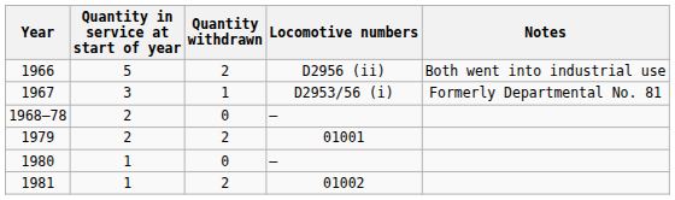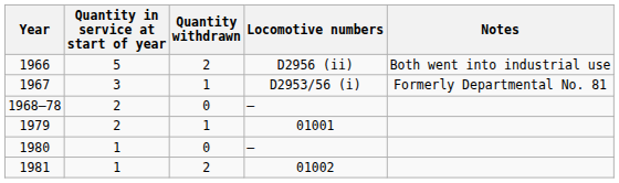 <table class=wikitable style=text-align:center>
 <tr>
 <th>Year</th>
 <th>Quantity in<br>service at<br>start of year</th>
 <th>Quantity<br>withdrawn</th>
 <th>Locomotive numbers</th>
 <th>Notes</th>
 </tr>
 <tr>
 <td>1966</td>
 <td>5</td>
 <td>2</td>
 <td>D2956 (ii)</td>
 <td>Both went into industrial use</td>
 </tr>
 <tr>
 <td>1967</td>
 <td>3</td>
 <td>1</td>
 <td>D2953/56 (i)</td>
 <td>Formerly Departmental No. 81</td>
 </tr>
 <tr>
 <td>1968–78</td>
 <td>2</td>
 <td>0</td>
 <td align=left>—</td>
 <td align=left></td>
 </tr>
 <tr>
 <td>1979</td>
 <td>2</td>
-<td>2</td>
+<td>1</td>
 <td>01001</td>
 <td></td>
 </tr>
 <tr>
 <td>1980</td>
 <td>1</td>
 <td>0</td>
 <td align=left>—</td>
 <td align=left></td>
 </tr>
 <tr>
 <td>1981</td>
 <td>1</td>
 <td>2</td>
 <td>01002</td>
 <td></td>
 </tr>
 </table>
